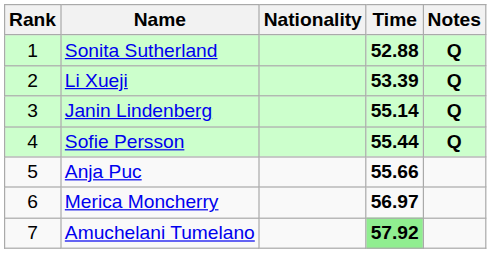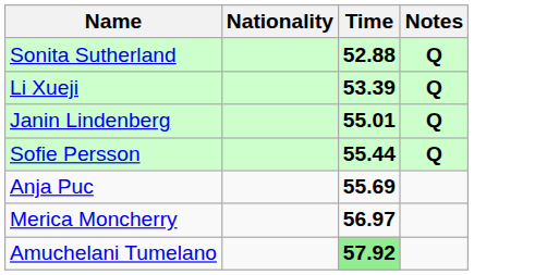 <table class="wikitable sortable" style="text-align:center">
 <tr>
-<th>Rank</th>
 <th>Name</th>
 <th>Nationality</th>
 <th>Time</th>
 <th>Notes</th>
 </tr>
 <tr bgcolor=ccffcc>
-<td>1</td>
 <td align=left><a href='#'>Sonita Sutherland</a></td>
 <td align=left></td>
 <td><strong>52.88</strong></td>
 <td><strong>Q</strong></td>
 </tr>
 <tr bgcolor=ccffcc>
-<td>2</td>
 <td align=left><a href='#'>Li Xueji</a></td>
 <td align=left></td>
 <td><strong>53.39</strong></td>
 <td><strong>Q</strong></td>
 </tr>
 <tr bgcolor=ccffcc>
-<td>3</td>
 <td align=left><a href='#'>Janin Lindenberg</a></td>
 <td align=left></td>
-<td><strong>55.14</strong></td>
+<td><strong>55.01</strong></td>
 <td><strong>Q</strong></td>
 </tr>
 <tr bgcolor=ccffcc>
-<td>4</td>
 <td align=left><a href='#'>Sofie Persson</a></td>
 <td align=left></td>
 <td><strong>55.44</strong></td>
 <td><strong>Q</strong></td>
 </tr>
 <tr>
-<td>5</td>
 <td align=left><a href='#'>Anja Puc</a></td>
 <td align=left></td>
-<td><strong>55.66</strong></td>
+<td><strong>55.69</strong></td>
 <td></td>
 </tr>
 <tr>
-<td>6</td>
 <td align=left><a href='#'>Merica Moncherry</a></td>
 <td align=left></td>
 <td><strong>56.97</strong></td>
 <td></td>
 </tr>
 <tr>
-<td>7</td>
 <td align=left><a href='#'>Amuchelani Tumelano</a></td>
 <td align=left></td>
 <td style="background: lightgreen;"><strong>57.92</strong></td>
 <td></td>
 </tr>
 </table>
